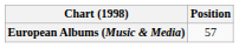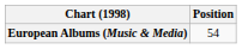 <table class="wikitable plainrowheaders" style="text-align:center">
 <tr>
 <th scope="col">Chart (1998)</th>
 <th scope="col">Position</th>
 </tr>
 <tr>
 <th scope="row">European Albums (<em>Music & Media</em>)</th>
-<td>57</td>
+<td>54</td>
 </tr>
 </table>
